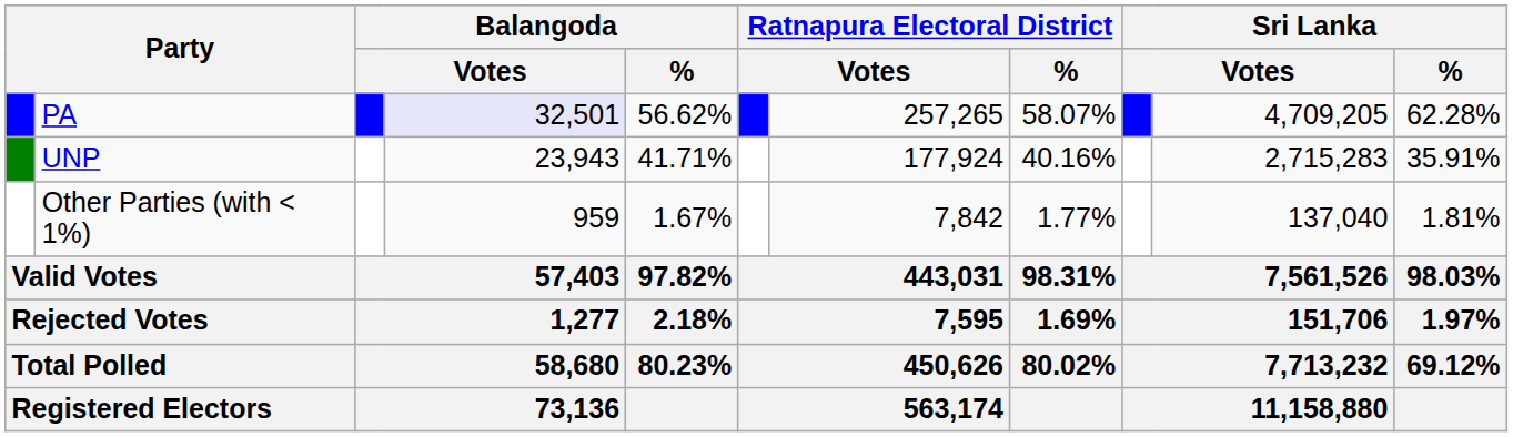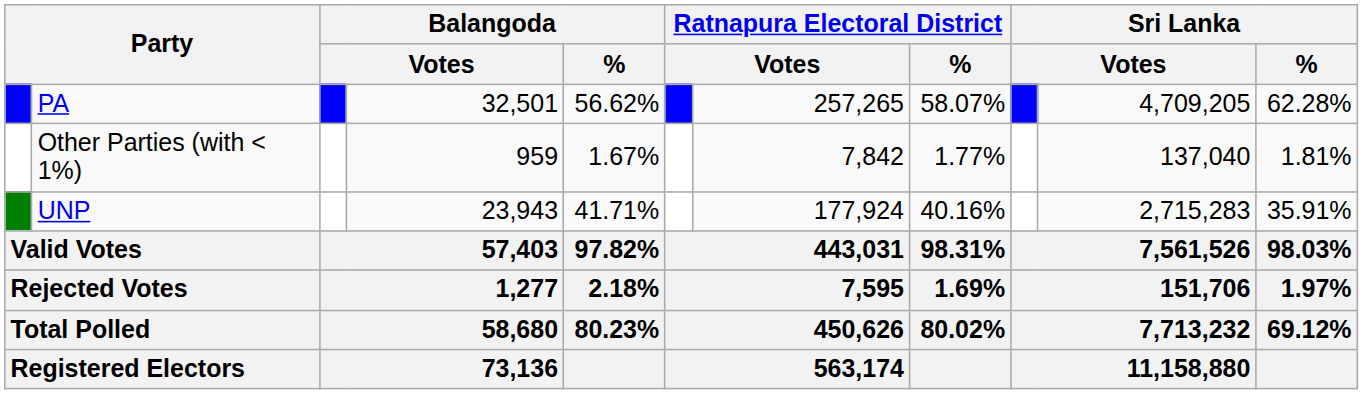 <table class="wikitable">
 <tr>
 <th colspan="2" width="144px"rowspan="2">Party</th>
 <th colspan="3" width="216px">Balangoda</th>
 <th colspan="3" width="216px"><a href='#'>Ratnapura Electoral District</a></th>
 <th colspan="3" width="216px">Sri Lanka</th>
 </tr>
 <tr>
 <th colspan="2" width="144px">Votes</th>
 <th>%</th>
 <th colspan="2" width="144px">Votes</th>
 <th>%</th>
 <th colspan="2" width="144px">Votes</th>
 <th>%</th>
 </tr>
 <tr>
 <td style="background-color:blue;" width="10px"></td>
 <td style="text-align:left;"><a href='#'>PA</a></td>
 <td style="background-color:blue;" width="10px"></td>
-<td style="background: lavender; text-align:right;">32,501</td>
+<td style="text-align:right;">32,501</td>
 <td style="text-align:right;">56.62%</td>
 <td style="background-color:blue;" width="10px"></td>
 <td style="text-align:right;">257,265</td>
 <td style="text-align:right;">58.07%</td>
 <td style="background-color:blue;" width="10px"></td>
 <td style="text-align:right;">4,709,205</td>
 <td style="text-align:right;">62.28%</td>
+</tr>
+<tr>
+<td style="background-color:white;" width="10px"></td>
+<td style="text-align:left;">Other Parties (with < 1%)</td>
+<td style="background-color:white;" width="10px"></td>
+<td style="text-align:right;">959</td>
+<td style="text-align:right;">1.67%</td>
+<td style="background-color:white;" width="10px"></td>
+<td style="text-align:right;">7,842</td>
+<td style="text-align:right;">1.77%</td>
+<td style="background-color:white;" width="10px"></td>
+<td style="text-align:right;">137,040</td>
+<td style="text-align:right;">1.81%</td>
 </tr>
 <tr>
 <td style="background-color:green;" width="10px"></td>
 <td style="text-align:left;"><a href='#'>UNP</a></td>
 <td style="background-color:white;" width="10px"></td>
 <td style="text-align:right;">23,943</td>
 <td style="text-align:right;">41.71%</td>
 <td style="background-color:white;" width="10px"></td>
 <td style="text-align:right;">177,924</td>
 <td style="text-align:right;">40.16%</td>
 <td style="background-color:white;" width="10px"></td>
 <td style="text-align:right;">2,715,283</td>
 <td style="text-align:right;">35.91%</td>
-</tr>
-<tr>
-<td style="background-color:white;" width="10px"></td>
-<td style="text-align:left;">Other Parties (with < 1%)</td>
-<td style="background-color:white;" width="10px"></td>
-<td style="text-align:right;">959</td>
-<td style="text-align:right;">1.67%</td>
-<td style="background-color:white;" width="10px"></td>
-<td style="text-align:right;">7,842</td>
-<td style="text-align:right;">1.77%</td>
-<td style="background-color:white;" width="10px"></td>
-<td style="text-align:right;">137,040</td>
-<td style="text-align:right;">1.81%</td>
 </tr>
 <tr>
 <th colspan="2" width="144px"style="text-align:left;">Valid Votes</th>
 <th style="text-align:right;"colspan="2" width="144px">57,403</th>
 <th style="text-align:right;">97.82%</th>
 <th style="text-align:right;"colspan="2" width="144px">443,031</th>
 <th style="text-align:right;">98.31%</th>
 <th style="text-align:right;"colspan="2" width="144px">7,561,526</th>
 <th style="text-align:right;">98.03%</th>
 </tr>
 <tr>
 <th colspan="2" width="144px"style="text-align:left;">Rejected Votes</th>
 <th style="text-align:right;"colspan="2" width="144px">1,277</th>
 <th style="text-align:right;">2.18%</th>
 <th style="text-align:right;"colspan="2" width="144px">7,595</th>
 <th style="text-align:right;">1.69%</th>
 <th style="text-align:right;"colspan="2" width="144px">151,706</th>
 <th style="text-align:right;">1.97%</th>
 </tr>
 <tr>
 <th colspan="2" width="144px"style="text-align:left;">Total Polled</th>
 <th style="text-align:right;"colspan="2" width="144px">58,680</th>
 <th style="text-align:right;">80.23%</th>
 <th style="text-align:right;"colspan="2" width="144px">450,626</th>
 <th style="text-align:right;">80.02%</th>
 <th style="text-align:right;"colspan="2" width="144px">7,713,232</th>
 <th style="text-align:right;">69.12%</th>
 </tr>
 <tr>
 <th colspan="2" width="144px"style="text-align:left;">Registered Electors</th>
 <th style="text-align:right;"colspan="2" width="144px">73,136</th>
 <th></th>
 <th style="text-align:right;"colspan="2" width="144px">563,174</th>
 <th></th>
 <th style="text-align:right;"colspan="2" width="144px">11,158,880</th>
 <th></th>
 </tr>
 </table>
